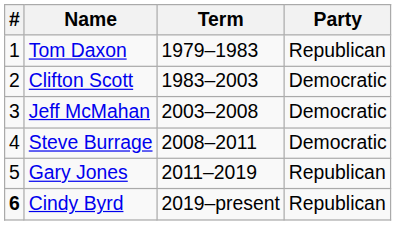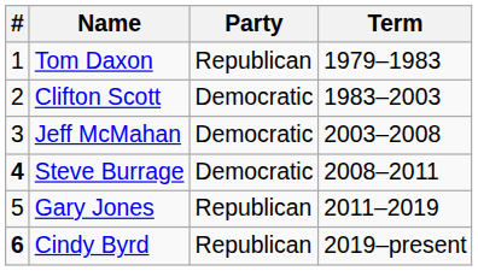 <table class="wikitable">
 <tr>
 <th>#</th>
 <th>Name</th>
+<th>Party</th>
 <th>Term</th>
-<th>Party</th>
 </tr>
 <tr>
 <td>1</td>
 <td><a href='#'>Tom Daxon</a></td>
+<td>Republican</td>
 <td>1979–1983</td>
-<td>Republican</td>
 </tr>
 <tr>
 <td>2</td>
 <td><a href='#'>Clifton Scott</a></td>
+<td>Democratic</td>
 <td>1983–2003</td>
-<td>Democratic</td>
 </tr>
 <tr>
 <td>3</td>
 <td><a href='#'>Jeff McMahan</a></td>
+<td>Democratic</td>
 <td>2003–2008</td>
-<td>Democratic</td>
 </tr>
 <tr>
-<td>4</td>
+<td><strong>4</strong></td>
 <td><a href='#'>Steve Burrage</a></td>
+<td>Democratic</td>
 <td>2008–2011</td>
-<td>Democratic</td>
 </tr>
 <tr>
 <td>5</td>
 <td><a href='#'>Gary Jones</a></td>
+<td>Republican</td>
 <td>2011–2019</td>
-<td>Republican</td>
 </tr>
 <tr>
 <td><strong>6</strong></td>
 <td><a href='#'>Cindy Byrd</a></td>
+<td>Republican</td>
 <td>2019–present</td>
-<td>Republican</td>
 </tr>
 </table>
